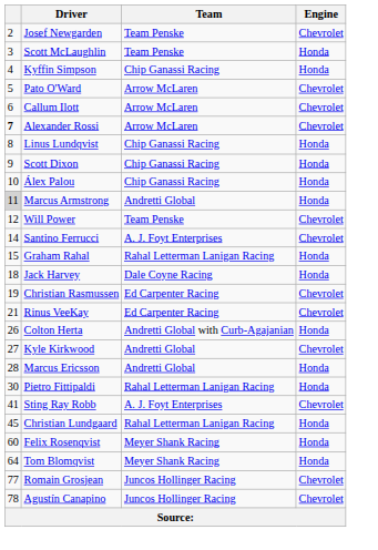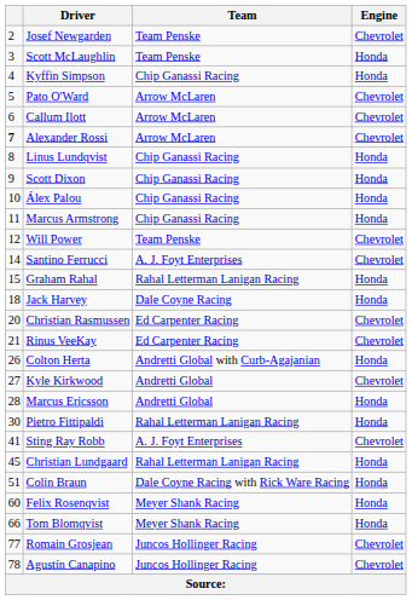 <table class="wikitable" style="font-size: 95%;">
 <tr>
 <th align=center></th>
 <th>Driver</th>
 <th>Team</th>
 <th>Engine</th>
 </tr>
 <tr>
 <td>2</td>
 <td> <a href='#'>Josef Newgarden</a> <strong></strong></td>
 <td><a href='#'>Team Penske</a></td>
 <td><a href='#'>Chevrolet</a></td>
 </tr>
 <tr>
 <td>3</td>
 <td> <a href='#'>Scott McLaughlin</a> <strong></strong></td>
 <td><a href='#'>Team Penske</a></td>
 <td><a href='#'>Honda</a></td>
 </tr>
 <tr>
 <td>4</td>
 <td> <a href='#'>Kyffin Simpson</a> <strong></strong></td>
 <td><a href='#'>Chip Ganassi Racing</a></td>
 <td><a href='#'>Honda</a></td>
 </tr>
 <tr>
 <td>5</td>
 <td> <a href='#'>Pato O'Ward</a></td>
 <td><a href='#'>Arrow McLaren</a></td>
 <td><a href='#'>Chevrolet</a></td>
 </tr>
 <tr>
 <td>6</td>
 <td> <a href='#'>Callum Ilott</a></td>
 <td><a href='#'>Arrow McLaren</a></td>
 <td><a href='#'>Chevrolet</a></td>
 </tr>
 <tr>
 <td><strong>7</strong></td>
 <td> <a href='#'>Alexander Rossi</a></td>
 <td><a href='#'>Arrow McLaren</a></td>
 <td><a href='#'>Chevrolet</a></td>
 </tr>
 <tr>
 <td>8</td>
 <td> <a href='#'>Linus Lundqvist</a> <strong></strong></td>
 <td><a href='#'>Chip Ganassi Racing</a></td>
 <td><a href='#'>Honda</a></td>
 </tr>
 <tr>
 <td>9</td>
 <td> <a href='#'>Scott Dixon</a></td>
 <td><a href='#'>Chip Ganassi Racing</a></td>
 <td><a href='#'>Honda</a></td>
 </tr>
 <tr>
 <td>10</td>
 <td> <a href='#'>Álex Palou</a></td>
 <td><a href='#'>Chip Ganassi Racing</a></td>
 <td><a href='#'>Honda</a></td>
 </tr>
 <tr>
-<td style="background: lightgrey;">11</td>
+<td>11</td>
 <td> <a href='#'>Marcus Armstrong</a></td>
-<td><a href='#'>Andretti Global</a></td>
+<td><a href='#'>Chip Ganassi Racing</a></td>
 <td><a href='#'>Honda</a></td>
 </tr>
 <tr>
 <td>12</td>
 <td> <a href='#'>Will Power</a> <strong></strong></td>
 <td><a href='#'>Team Penske</a></td>
 <td><a href='#'>Chevrolet</a></td>
 </tr>
 <tr>
 <td>14</td>
 <td> <a href='#'>Santino Ferrucci</a></td>
 <td><a href='#'>A. J. Foyt Enterprises</a></td>
 <td><a href='#'>Chevrolet</a></td>
 </tr>
 <tr>
 <td>15</td>
 <td> <a href='#'>Graham Rahal</a> <strong></strong></td>
 <td><a href='#'>Rahal Letterman Lanigan Racing</a></td>
 <td><a href='#'>Honda</a></td>
 </tr>
 <tr>
 <td>18</td>
 <td> <a href='#'>Jack Harvey</a></td>
 <td><a href='#'>Dale Coyne Racing</a></td>
 <td><a href='#'>Honda</a></td>
 </tr>
 <tr>
-<td>19</td>
+<td>20</td>
 <td> <a href='#'>Christian Rasmussen</a> <strong></strong></td>
 <td><a href='#'>Ed Carpenter Racing</a></td>
 <td><a href='#'>Chevrolet</a></td>
 </tr>
 <tr>
 <td>21</td>
 <td> <a href='#'>Rinus VeeKay</a></td>
 <td><a href='#'>Ed Carpenter Racing</a></td>
 <td><a href='#'>Chevrolet</a></td>
 </tr>
 <tr>
 <td>26</td>
 <td> <a href='#'>Colton Herta</a> <strong></strong></td>
 <td><a href='#'>Andretti Global</a> with <a href='#'>Curb-Agajanian</a></td>
 <td><a href='#'>Honda</a></td>
 </tr>
 <tr>
 <td>27</td>
 <td> <a href='#'>Kyle Kirkwood</a></td>
 <td><a href='#'>Andretti Global</a></td>
 <td><a href='#'>Chevrolet</a></td>
 </tr>
 <tr>
 <td>28</td>
 <td> <a href='#'>Marcus Ericsson</a> <strong></strong></td>
 <td><a href='#'>Andretti Global</a></td>
 <td><a href='#'>Honda</a></td>
 </tr>
 <tr>
 <td>30</td>
 <td> <a href='#'>Pietro Fittipaldi</a></td>
 <td><a href='#'>Rahal Letterman Lanigan Racing</a></td>
 <td><a href='#'>Honda</a></td>
 </tr>
 <tr>
 <td>41</td>
 <td> <a href='#'>Sting Ray Robb</a></td>
 <td><a href='#'>A. J. Foyt Enterprises</a></td>
 <td><a href='#'>Chevrolet</a></td>
 </tr>
 <tr>
 <td>45</td>
 <td> <a href='#'>Christian Lundgaard</a></td>
 <td><a href='#'>Rahal Letterman Lanigan Racing</a></td>
 <td><a href='#'>Honda</a></td>
 </tr>
 <tr>
+<td>51</td>
+<td> <a href='#'>Colin Braun</a> <strong></strong></td>
+<td><a href='#'>Dale Coyne Racing</a> with <a href='#'>Rick Ware Racing</a></td>
+<td><a href='#'>Honda</a></td>
+</tr>
+<tr>
 <td>60</td>
 <td> <a href='#'>Felix Rosenqvist</a></td>
 <td><a href='#'>Meyer Shank Racing</a></td>
 <td><a href='#'>Honda</a></td>
 </tr>
 <tr>
-<td>64</td>
+<td>66</td>
 <td> <a href='#'>Tom Blomqvist</a> <strong></strong></td>
 <td><a href='#'>Meyer Shank Racing</a></td>
 <td><a href='#'>Honda</a></td>
 </tr>
 <tr>
 <td>77</td>
 <td> <a href='#'>Romain Grosjean</a></td>
 <td><a href='#'>Juncos Hollinger Racing</a></td>
 <td><a href='#'>Chevrolet</a></td>
 </tr>
 <tr>
 <td>78</td>
 <td> <a href='#'>Agustín Canapino</a></td>
 <td><a href='#'>Juncos Hollinger Racing</a></td>
 <td><a href='#'>Chevrolet</a></td>
 </tr>
 <tr>
 <th colspan=4>Source:</th>
 </tr>
 </table>
